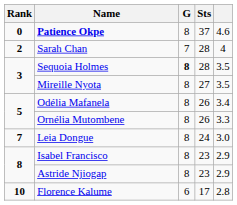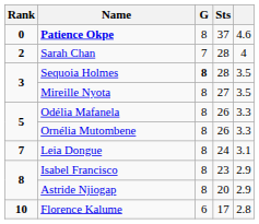 <table class="wikitable" style="text-align:center; font-size:90%;">
 <tr>
 <th width=10px>Rank</th>
 <th width=185px>Name</th>
 <th width=15px>G</th>
 <th width=10px>Sts</th>
 <th width=10px></th>
 </tr>
 <tr>
 <td><strong>0</strong></td>
 <td align=left> <strong><a href='#'>Patience Okpe</a></strong></td>
 <td>8</td>
 <td>37</td>
 <td>4.6</td>
 </tr>
 <tr>
 <td><strong>2</strong></td>
 <td align=left> <a href='#'>Sarah Chan</a></td>
 <td>7</td>
 <td>28</td>
 <td>4</td>
 </tr>
 <tr>
 <td rowspan=2><strong>3</strong></td>
 <td align=left> <a href='#'>Sequoia Holmes</a></td>
 <td><strong>8</strong></td>
 <td>28</td>
 <td>3.5</td>
 </tr>
 <tr>
 <td align=left> <a href='#'>Mireille Nyota</a></td>
 <td>8</td>
 <td>27</td>
 <td>3.5</td>
 </tr>
 <tr>
 <td rowspan=2><strong>5</strong></td>
 <td align=left> <a href='#'>Odélia Mafanela</a></td>
 <td>8</td>
 <td>26</td>
-<td>3.4</td>
+<td>3.3</td>
 </tr>
 <tr>
 <td align=left> <a href='#'>Ornélia Mutombene</a></td>
 <td>8</td>
 <td>26</td>
 <td>3.3</td>
 </tr>
 <tr>
 <td><strong>7</strong></td>
 <td align=left> <a href='#'>Leia Dongue</a></td>
 <td>8</td>
 <td>24</td>
-<td>3.0</td>
+<td>3.1</td>
 </tr>
 <tr>
 <td rowspan=2><strong>8</strong></td>
 <td align=left> <a href='#'>Isabel Francisco</a></td>
 <td>8</td>
 <td>23</td>
 <td>2.9</td>
 </tr>
 <tr>
 <td align=left> <a href='#'>Astride Njiogap</a></td>
 <td>8</td>
-<td>23</td>
+<td>20</td>
 <td>2.9</td>
 </tr>
 <tr>
 <td><strong>10</strong></td>
 <td align=left> <a href='#'>Florence Kalume</a></td>
 <td>6</td>
 <td>17</td>
 <td>2.8</td>
 </tr>
 </table>
